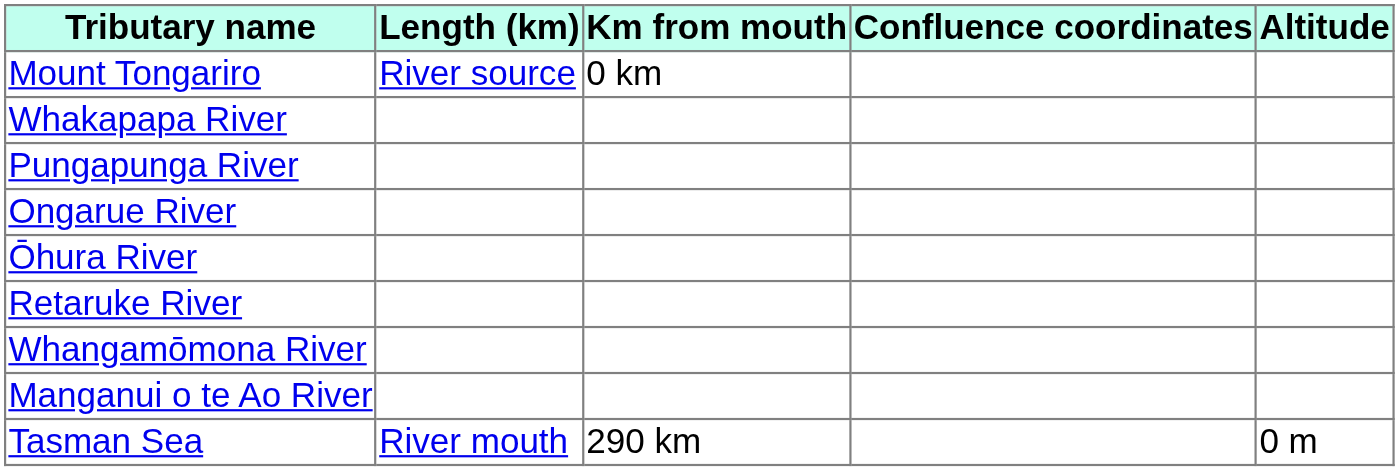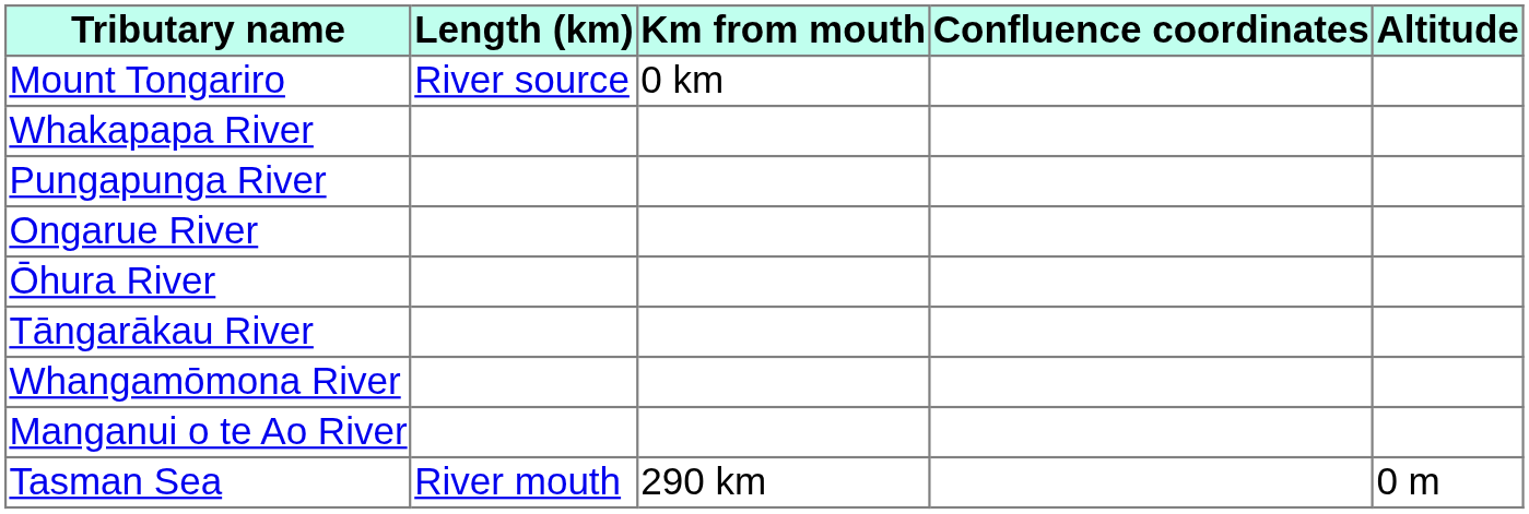 <table border="1" style="border-collapse: collapse;">
 <tr>
 <th bgcolor=#C0FFEE>Tributary name</th>
 <th bgcolor=#C0FFEE>Length (km)</th>
 <th bgcolor=#C0FFEE>Km from mouth</th>
 <th bgcolor=#C0FFEE>Confluence coordinates</th>
 <th bgcolor=#C0FFEE>Altitude</th>
 </tr>
 <tr valign=top>
 <td><a href='#'>Mount Tongariro</a></td>
 <td><a href='#'>River source</a></td>
 <td>0 km</td>
 <td></td>
 <td></td>
 </tr>
 <tr>
 <td><a href='#'>Whakapapa River</a></td>
 <td></td>
 <td></td>
 <td></td>
 <td></td>
 </tr>
 <tr>
 <td><a href='#'>Pungapunga River</a></td>
 <td></td>
 <td></td>
 <td></td>
 <td></td>
 </tr>
 <tr>
 <td><a href='#'>Ongarue River</a></td>
 <td></td>
 <td></td>
 <td></td>
 <td></td>
 </tr>
 <tr>
 <td><a href='#'>Ōhura River</a></td>
 <td></td>
 <td></td>
 <td></td>
 <td></td>
 </tr>
 <tr>
-<td><a href='#'>Retaruke River</a></td>
+<td><a href='#'>Tāngarākau River</a></td>
 <td></td>
 <td></td>
 <td></td>
 <td></td>
 </tr>
 <tr>
 <td><a href='#'>Whangamōmona River</a></td>
 <td></td>
 <td></td>
 <td></td>
 <td></td>
 </tr>
 <tr>
 <td><a href='#'>Manganui o te Ao River</a></td>
 <td></td>
 <td></td>
 <td></td>
 <td></td>
 </tr>
 <tr>
 <td><a href='#'>Tasman Sea</a></td>
 <td><a href='#'>River mouth</a></td>
 <td>290 km</td>
 <td></td>
 <td>0 m</td>
 </tr>
 </table>
